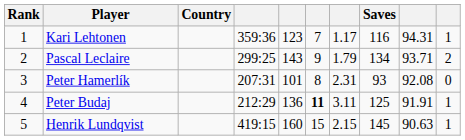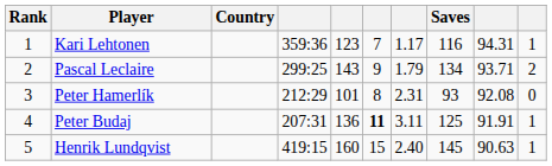 <table class="wikitable sortable" style="text-align: center;">
 <tr>
 <th width=30>Rank</th>
 <th width=150>Player</th>
 <th>Country</th>
 <th width=20></th>
 <th width=20></th>
 <th width=20></th>
 <th width=20></th>
 <th width=20>Saves</th>
 <th width=20></th>
 <th width=20></th>
 </tr>
 <tr>
 <td>1</td>
 <td align=left><a href='#'>Kari Lehtonen</a></td>
 <td align=left></td>
 <td>359:36</td>
 <td>123</td>
 <td>7</td>
 <td>1.17</td>
 <td>116</td>
 <td>94.31</td>
 <td>1</td>
 </tr>
 <tr>
 <td>2</td>
 <td align=left><a href='#'>Pascal Leclaire</a></td>
 <td align=left></td>
 <td>299:25</td>
 <td>143</td>
 <td>9</td>
 <td>1.79</td>
 <td>134</td>
 <td>93.71</td>
 <td>2</td>
 </tr>
 <tr>
 <td>3</td>
 <td align=left><a href='#'>Peter Hamerlík</a></td>
 <td align=left></td>
-<td>207:31</td>
+<td>212:29</td>
 <td>101</td>
 <td>8</td>
 <td>2.31</td>
 <td>93</td>
 <td>92.08</td>
 <td>0</td>
 </tr>
 <tr>
 <td>4</td>
 <td align=left><a href='#'>Peter Budaj</a></td>
 <td align=left></td>
-<td>212:29</td>
+<td>207:31</td>
 <td>136</td>
 <td><strong>11</strong></td>
 <td>3.11</td>
 <td>125</td>
 <td>91.91</td>
 <td>1</td>
 </tr>
 <tr>
 <td>5</td>
 <td align=left><a href='#'>Henrik Lundqvist</a></td>
 <td align=left></td>
 <td>419:15</td>
 <td>160</td>
 <td>15</td>
-<td>2.15</td>
+<td>2.40</td>
 <td>145</td>
 <td>90.63</td>
 <td>1</td>
 </tr>
 </table>
